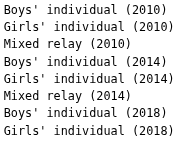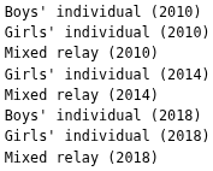 <table>
 <tr>
 <td>Boys' individual (2010)<br></td>
 <td></td>
 <td></td>
 <td></td>
 </tr>
 <tr>
 <td>Girls' individual (2010)<br></td>
 <td></td>
 <td></td>
 <td></td>
 </tr>
 <tr>
 <td>Mixed relay (2010)<br></td>
 <td><br></td>
 <td><br></td>
 <td><br></td>
-</tr>
-<tr>
-<td>Boys' individual (2014)<br></td>
-<td></td>
-<td></td>
-<td></td>
 </tr>
 <tr>
 <td>Girls' individual (2014)<br></td>
 <td></td>
 <td></td>
 <td></td>
 </tr>
 <tr>
 <td>Mixed relay (2014)<br></td>
 <td><br></td>
 <td><br></td>
 <td><br></td>
 </tr>
 <tr>
 <td>Boys' individual (2018)<br></td>
 <td></td>
 <td></td>
 <td></td>
 </tr>
 <tr>
 <td>Girls' individual (2018)<br></td>
 <td></td>
 <td></td>
 <td></td>
 </tr>
 <tr>
+<td>Mixed relay (2018)<br></td>
+<td><br></td>
+<td><br></td>
+<td><br></td>
+</tr>
+<tr>
 </tr>
 </table>
